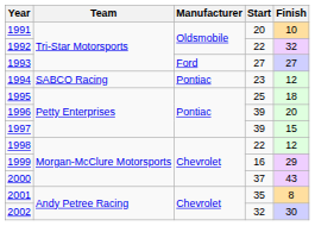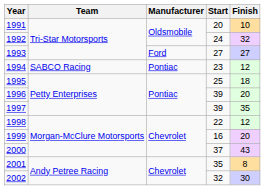 <table class="wikitable" style="font-size: 90%;">
 <tr>
 <th>Year</th>
 <th>Team</th>
 <th>Manufacturer</th>
 <th>Start</th>
 <th>Finish</th>
 </tr>
 <tr>
 <td><a href='#'>1991</a></td>
 <td rowspan=3><a href='#'>Tri-Star Motorsports</a></td>
 <td rowspan=2><a href='#'>Oldsmobile</a></td>
 <td align=center>20</td>
 <td align=center style="background:#FFDF9F;">10</td>
 </tr>
 <tr>
 <td><a href='#'>1992</a></td>
-<td align=center>22</td>
+<td align=center>24</td>
 <td align=center style="background:#EFCFFF;">32</td>
 </tr>
 <tr>
 <td><a href='#'>1993</a></td>
 <td><a href='#'>Ford</a></td>
 <td align=center>27</td>
 <td align=center style="background:#CFCFFF;">27</td>
 </tr>
 <tr>
 <td><a href='#'>1994</a></td>
 <td><a href='#'>SABCO Racing</a></td>
 <td><a href='#'>Pontiac</a></td>
 <td align=center>23</td>
 <td align=center style="background:#DFFFDF;">12</td>
 </tr>
 <tr>
 <td><a href='#'>1995</a></td>
 <td rowspan=3><a href='#'>Petty Enterprises</a></td>
 <td rowspan=3><a href='#'>Pontiac</a></td>
 <td align=center>25</td>
 <td align=center style="background:#DFFFDF;">18</td>
 </tr>
 <tr>
 <td><a href='#'>1996</a></td>
 <td align=center>39</td>
 <td align=center style="background:#DFFFDF;">20</td>
 </tr>
 <tr>
 <td><a href='#'>1997</a></td>
 <td align=center>39</td>
-<td align=center style="background:#DFFFDF;">15</td>
+<td align=center style="background:#DFFFDF;">35</td>
 </tr>
 <tr>
 <td><a href='#'>1998</a></td>
 <td rowspan=3><a href='#'>Morgan-McClure Motorsports</a></td>
 <td rowspan=3><a href='#'>Chevrolet</a></td>
 <td align=center>22</td>
 <td align=center style="background:#DFFFDF;">12</td>
 </tr>
 <tr>
 <td><a href='#'>1999</a></td>
 <td align=center>16</td>
-<td align=center style="background:#EFCFFF;">29</td>
+<td align=center style="background:#EFCFFF;">20</td>
 </tr>
 <tr>
 <td><a href='#'>2000</a></td>
 <td align=center>37</td>
 <td align=center style="background:#EFCFFF;">43</td>
 </tr>
 <tr>
 <td><a href='#'>2001</a></td>
 <td rowspan=2><a href='#'>Andy Petree Racing</a></td>
 <td rowspan=2><a href='#'>Chevrolet</a></td>
 <td align=center>35</td>
 <td align=center style="background:#FFDF9F;">8</td>
 </tr>
 <tr>
 <td><a href='#'>2002</a></td>
 <td align=center>32</td>
 <td align=center style="background:#CFCFFF;">30</td>
 </tr>
 </table>
